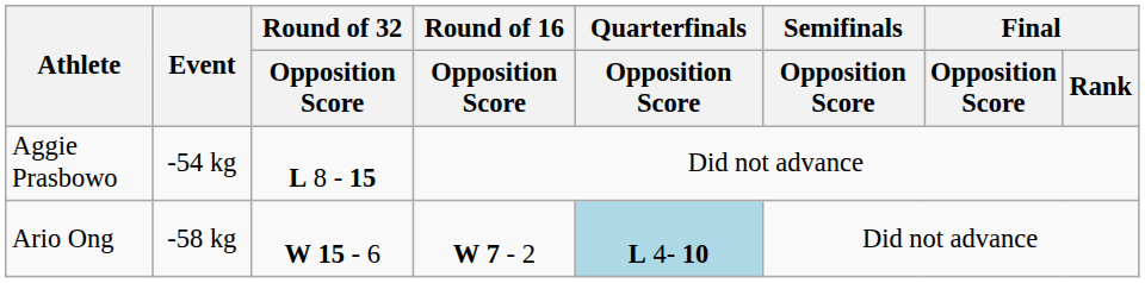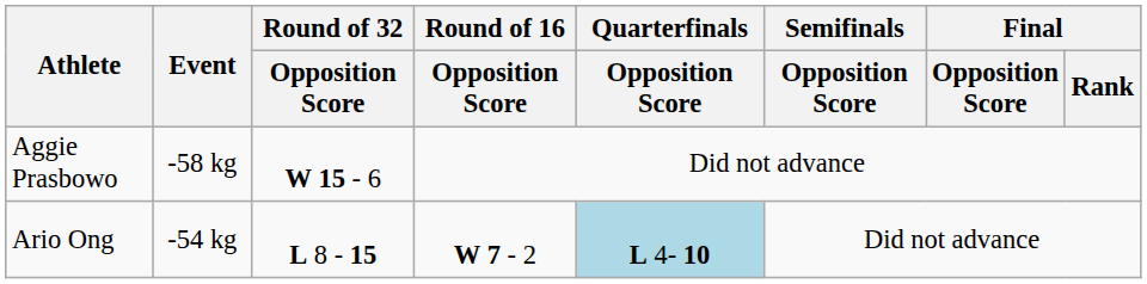 <table class=wikitable style="font-size:90%; text-align:center">
 <tr>
 <th width="160" rowspan="2">Athlete</th>
 <th width="100" rowspan="2">Event</th>
 <th width="150">Round of 32</th>
 <th width="150">Round of 16</th>
 <th width="150">Quarterfinals</th>
 <th width="150">Semifinals</th>
 <th width="150" colspan="2">Final</th>
 </tr>
 <tr>
 <th>Opposition<br>Score</th>
 <th>Opposition<br>Score</th>
 <th>Opposition<br>Score</th>
 <th>Opposition<br>Score</th>
 <th>Opposition<br>Score</th>
 <th>Rank</th>
 </tr>
 <tr>
 <td align=left>Aggie Prasbowo</td>
-<td align=centre>-54 kg</td>
-<td> <br> <strong>L</strong> 8 - <strong>15</strong></td>
+<td align=centre>-58 kg</td>
+<td> <br> <strong>W</strong> <strong>15</strong> - 6</td>
 <td colspan=5 align="center">Did not advance</td>
 </tr>
 <tr>
 <td align=left>Ario Ong</td>
-<td align=centre>-58 kg</td>
-<td> <br> <strong>W</strong> <strong>15</strong> - 6</td>
+<td align=centre>-54 kg</td>
+<td> <br> <strong>L</strong> 8 - <strong>15</strong></td>
 <td> <br> <strong>W</strong> <strong>7</strong> - 2</td>
 <td style="background: lightblue;"> <br> <strong>L</strong> 4- <strong>10</strong></td>
 <td colspan=3 align="center">Did not advance</td>
 </tr>
 </table>
